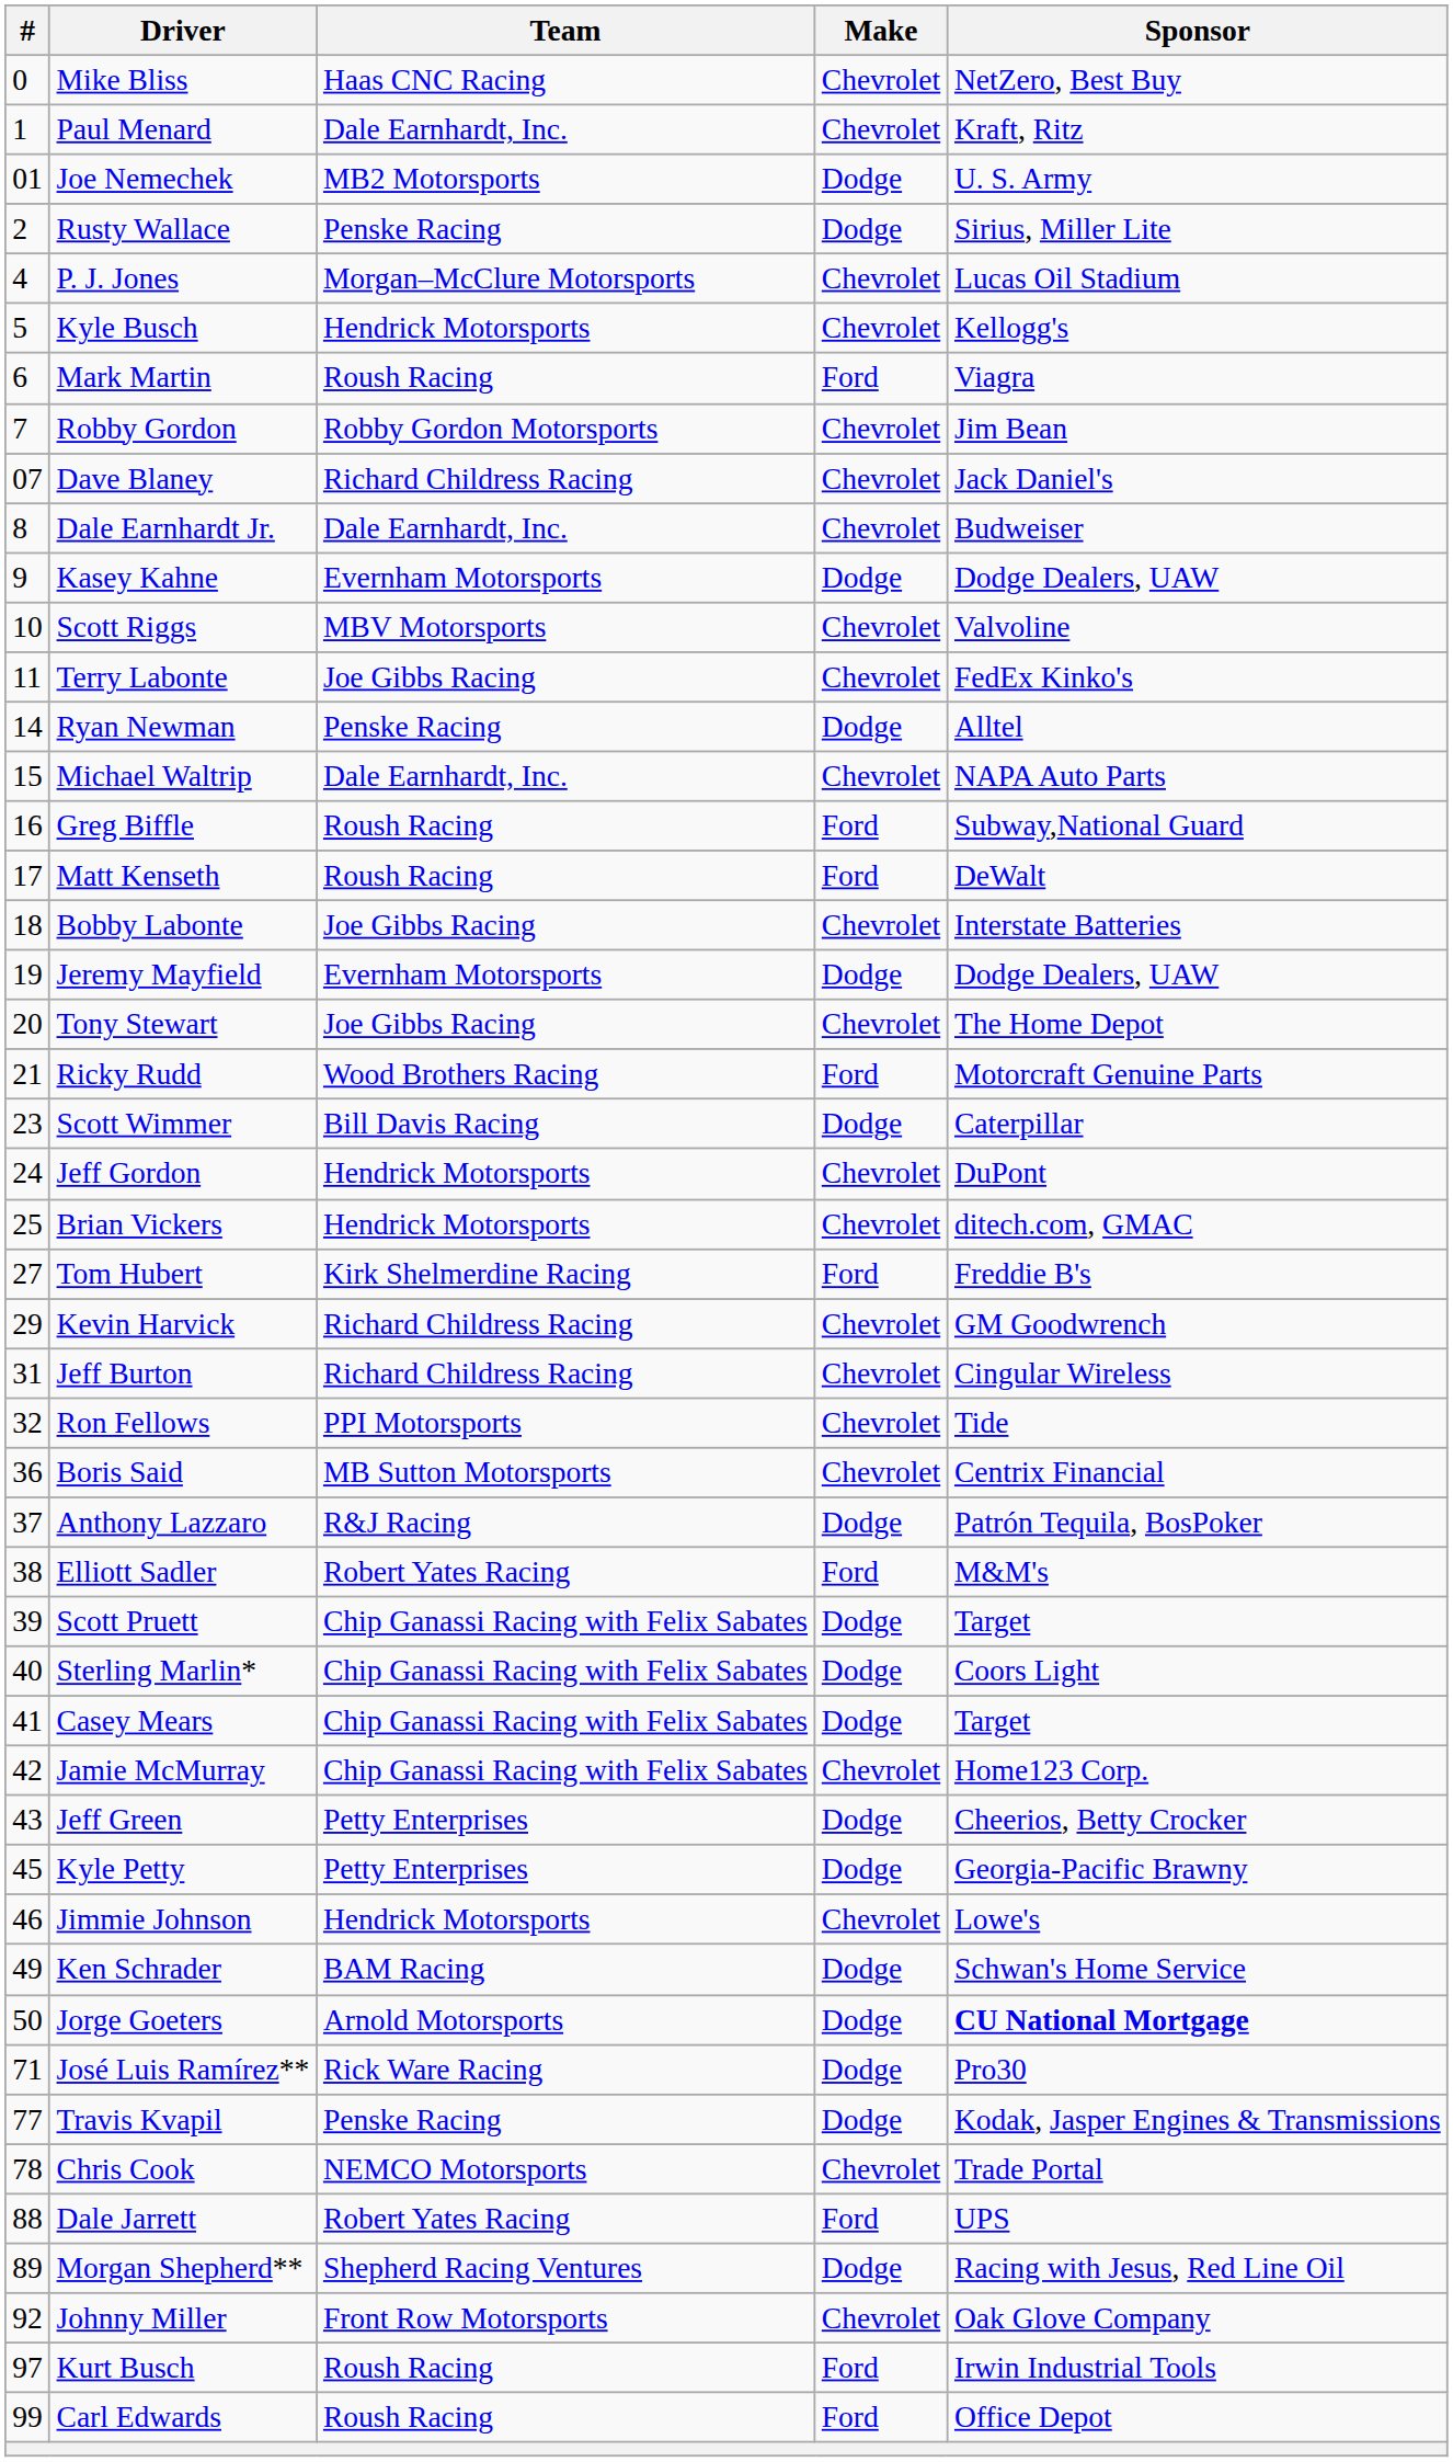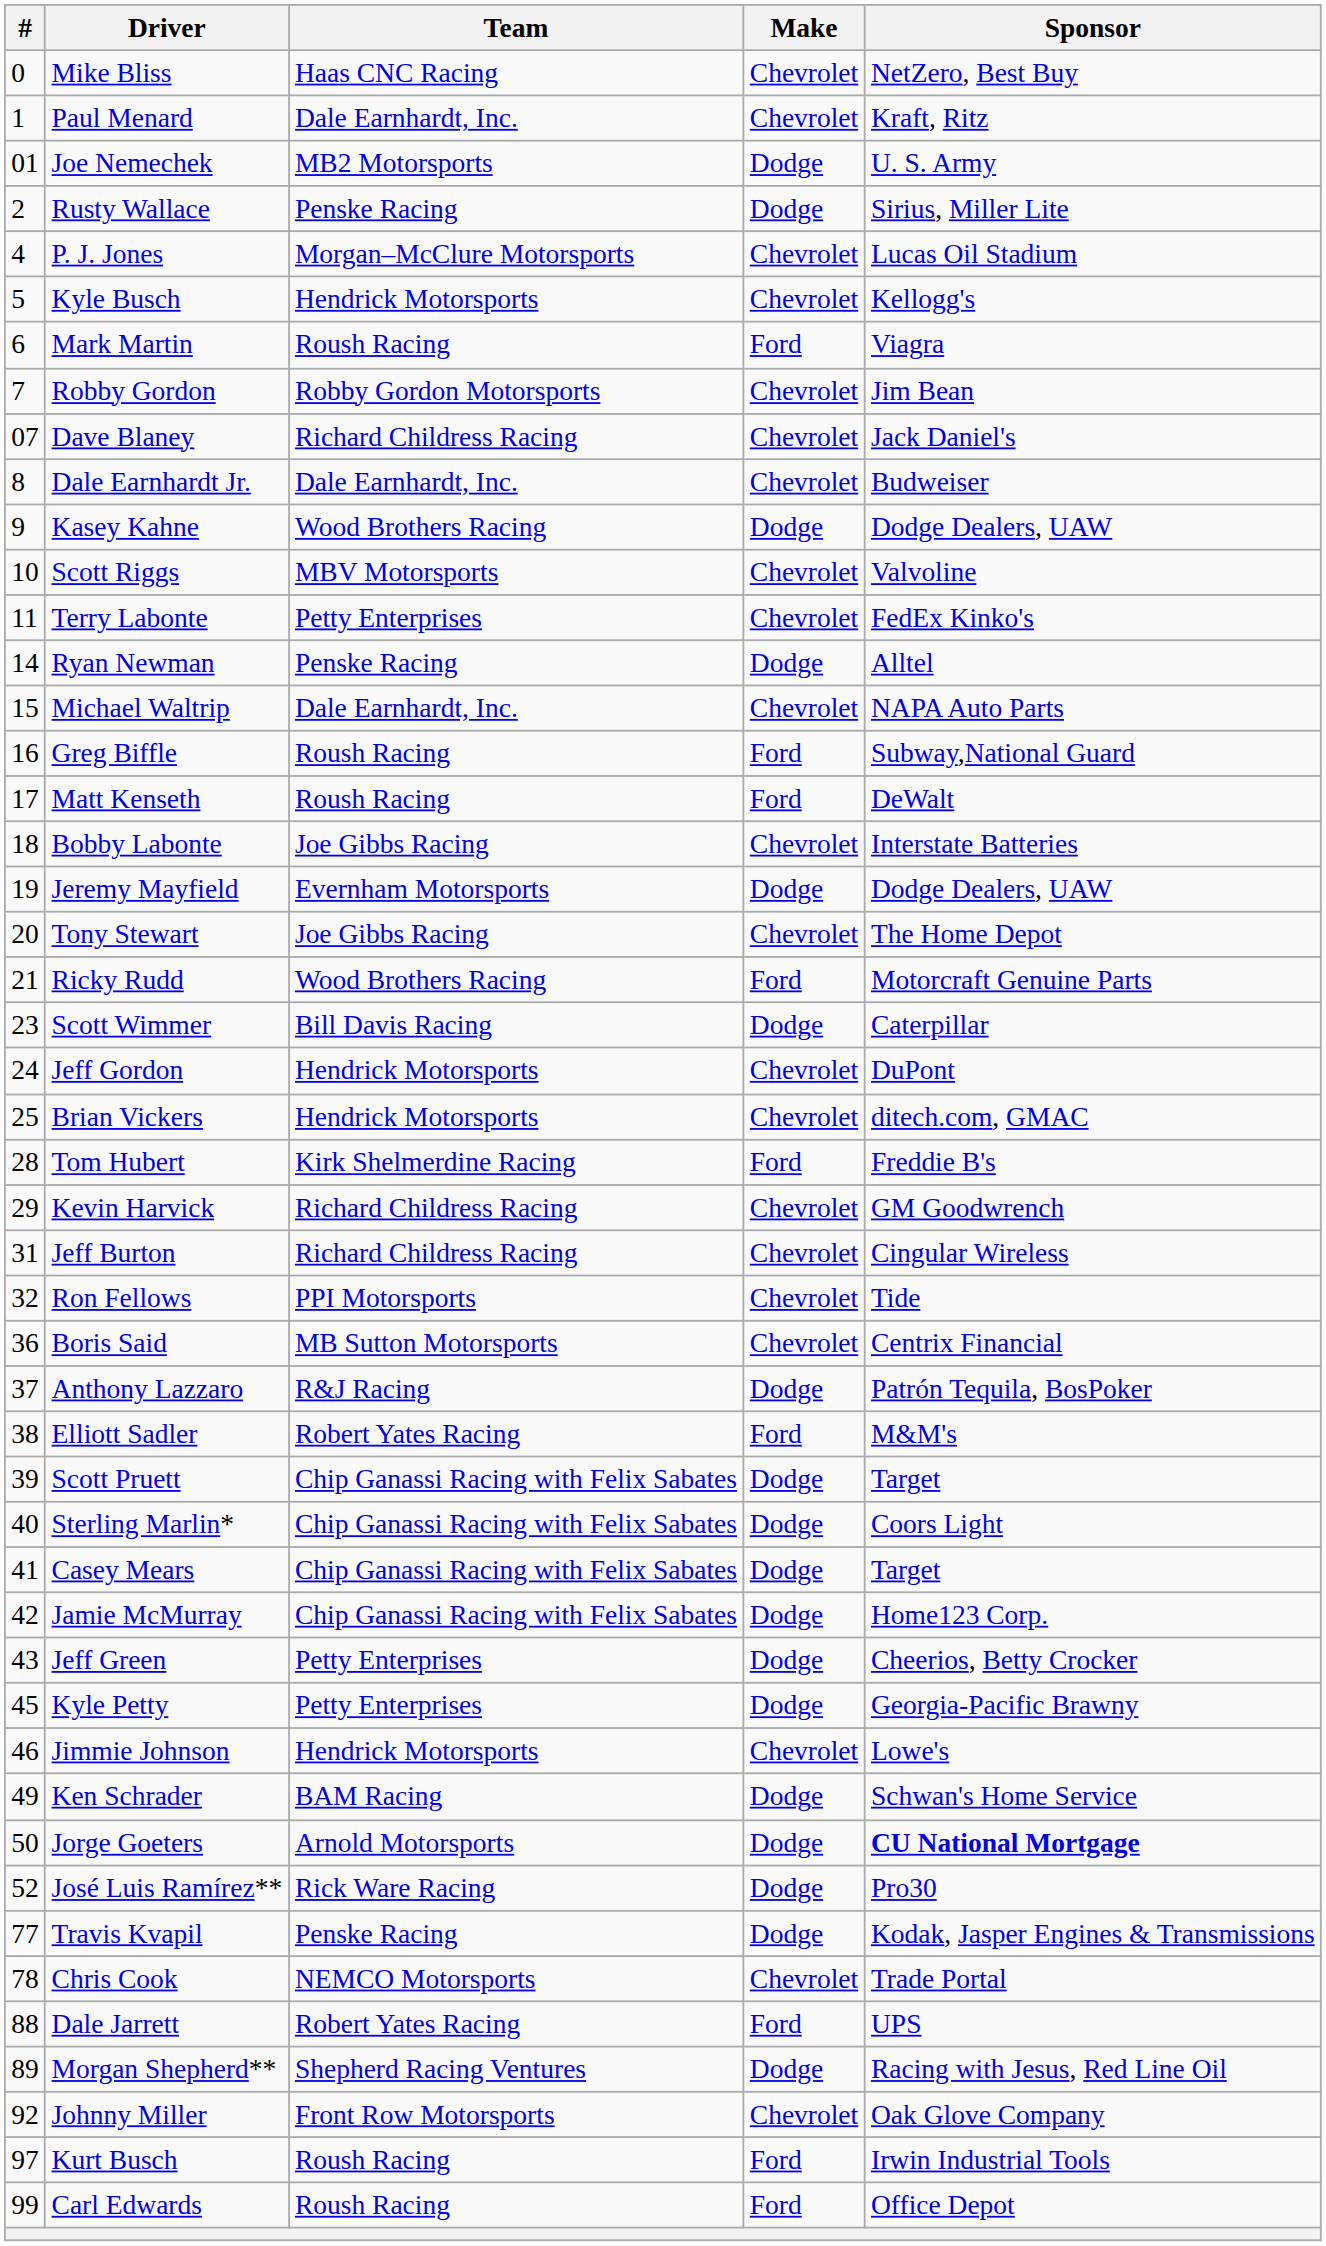 <table class="wikitable" style="font-size:95%">
 <tr>
 <th>#</th>
 <th>Driver</th>
 <th>Team</th>
 <th>Make</th>
 <th>Sponsor</th>
 </tr>
 <tr>
 <td>0</td>
 <td><a href='#'>Mike Bliss</a></td>
 <td><a href='#'>Haas CNC Racing</a></td>
 <td><a href='#'>Chevrolet</a></td>
 <td><a href='#'>NetZero</a>, <a href='#'>Best Buy</a></td>
 </tr>
 <tr>
 <td>1</td>
 <td><a href='#'>Paul Menard</a></td>
 <td><a href='#'>Dale Earnhardt, Inc.</a></td>
 <td><a href='#'>Chevrolet</a></td>
 <td><a href='#'>Kraft</a>, <a href='#'>Ritz</a></td>
 </tr>
 <tr>
 <td>01</td>
 <td><a href='#'>Joe Nemechek</a></td>
 <td><a href='#'>MB2 Motorsports</a></td>
 <td><a href='#'>Dodge</a></td>
 <td><a href='#'>U. S. Army</a></td>
 </tr>
 <tr>
 <td>2</td>
 <td><a href='#'>Rusty Wallace</a></td>
 <td><a href='#'>Penske Racing</a></td>
 <td><a href='#'>Dodge</a></td>
 <td><a href='#'>Sirius</a>, <a href='#'>Miller Lite</a></td>
 </tr>
 <tr>
 <td>4</td>
 <td><a href='#'>P. J. Jones</a></td>
 <td><a href='#'>Morgan–McClure Motorsports</a></td>
 <td><a href='#'>Chevrolet</a></td>
 <td><a href='#'>Lucas Oil Stadium</a></td>
 </tr>
 <tr>
 <td>5</td>
 <td><a href='#'>Kyle Busch</a></td>
 <td><a href='#'>Hendrick Motorsports</a></td>
 <td><a href='#'>Chevrolet</a></td>
 <td><a href='#'>Kellogg's</a></td>
 </tr>
 <tr>
 <td>6</td>
 <td><a href='#'>Mark Martin</a></td>
 <td><a href='#'>Roush Racing</a></td>
 <td><a href='#'>Ford</a></td>
 <td><a href='#'>Viagra</a></td>
 </tr>
 <tr>
 <td>7</td>
 <td><a href='#'>Robby Gordon</a></td>
 <td><a href='#'>Robby Gordon Motorsports</a></td>
 <td><a href='#'>Chevrolet</a></td>
 <td><a href='#'>Jim Bean</a></td>
 </tr>
 <tr>
 <td>07</td>
 <td><a href='#'>Dave Blaney</a></td>
 <td><a href='#'>Richard Childress Racing</a></td>
 <td><a href='#'>Chevrolet</a></td>
 <td><a href='#'>Jack Daniel's</a></td>
 </tr>
 <tr>
 <td>8</td>
 <td><a href='#'>Dale Earnhardt Jr.</a></td>
 <td><a href='#'>Dale Earnhardt, Inc.</a></td>
 <td><a href='#'>Chevrolet</a></td>
 <td><a href='#'>Budweiser</a></td>
 </tr>
 <tr>
 <td>9</td>
 <td><a href='#'>Kasey Kahne</a></td>
-<td><a href='#'>Evernham Motorsports</a></td>
+<td><a href='#'>Wood Brothers Racing</a></td>
 <td><a href='#'>Dodge</a></td>
 <td><a href='#'>Dodge Dealers</a>, <a href='#'>UAW</a></td>
 </tr>
 <tr>
 <td>10</td>
 <td><a href='#'>Scott Riggs</a></td>
 <td><a href='#'>MBV Motorsports</a></td>
 <td><a href='#'>Chevrolet</a></td>
 <td><a href='#'>Valvoline</a></td>
 </tr>
 <tr>
 <td>11</td>
 <td><a href='#'>Terry Labonte</a></td>
-<td><a href='#'>Joe Gibbs Racing</a></td>
+<td><a href='#'>Petty Enterprises</a></td>
 <td><a href='#'>Chevrolet</a></td>
 <td><a href='#'>FedEx Kinko's</a></td>
 </tr>
 <tr>
 <td>14</td>
 <td><a href='#'>Ryan Newman</a></td>
 <td><a href='#'>Penske Racing</a></td>
 <td><a href='#'>Dodge</a></td>
 <td><a href='#'>Alltel</a></td>
 </tr>
 <tr>
 <td>15</td>
 <td><a href='#'>Michael Waltrip</a></td>
 <td><a href='#'>Dale Earnhardt, Inc.</a></td>
 <td><a href='#'>Chevrolet</a></td>
 <td><a href='#'>NAPA Auto Parts</a></td>
 </tr>
 <tr>
 <td>16</td>
 <td><a href='#'>Greg Biffle</a></td>
 <td><a href='#'>Roush Racing</a></td>
 <td><a href='#'>Ford</a></td>
 <td><a href='#'>Subway</a>,<a href='#'>National Guard</a></td>
 </tr>
 <tr>
 <td>17</td>
 <td><a href='#'>Matt Kenseth</a></td>
 <td><a href='#'>Roush Racing</a></td>
 <td><a href='#'>Ford</a></td>
 <td><a href='#'>DeWalt</a></td>
 </tr>
 <tr>
 <td>18</td>
 <td><a href='#'>Bobby Labonte</a></td>
 <td><a href='#'>Joe Gibbs Racing</a></td>
 <td><a href='#'>Chevrolet</a></td>
 <td><a href='#'>Interstate Batteries</a></td>
 </tr>
 <tr>
 <td>19</td>
 <td><a href='#'>Jeremy Mayfield</a></td>
 <td><a href='#'>Evernham Motorsports</a></td>
 <td><a href='#'>Dodge</a></td>
 <td><a href='#'>Dodge Dealers</a>, <a href='#'>UAW</a></td>
 </tr>
 <tr>
 <td>20</td>
 <td><a href='#'>Tony Stewart</a></td>
 <td><a href='#'>Joe Gibbs Racing</a></td>
 <td><a href='#'>Chevrolet</a></td>
 <td><a href='#'>The Home Depot</a></td>
 </tr>
 <tr>
 <td>21</td>
 <td><a href='#'>Ricky Rudd</a></td>
 <td><a href='#'>Wood Brothers Racing</a></td>
 <td><a href='#'>Ford</a></td>
 <td><a href='#'>Motorcraft Genuine Parts</a></td>
 </tr>
 <tr>
 <td>23</td>
 <td><a href='#'>Scott Wimmer</a></td>
 <td><a href='#'>Bill Davis Racing</a></td>
 <td><a href='#'>Dodge</a></td>
 <td><a href='#'>Caterpillar</a></td>
 </tr>
 <tr>
 <td>24</td>
 <td><a href='#'>Jeff Gordon</a></td>
 <td><a href='#'>Hendrick Motorsports</a></td>
 <td><a href='#'>Chevrolet</a></td>
 <td><a href='#'>DuPont</a></td>
 </tr>
 <tr>
 <td>25</td>
 <td><a href='#'>Brian Vickers</a></td>
 <td><a href='#'>Hendrick Motorsports</a></td>
 <td><a href='#'>Chevrolet</a></td>
 <td><a href='#'>ditech.com</a>, <a href='#'>GMAC</a></td>
 </tr>
 <tr>
-<td>27</td>
+<td>28</td>
 <td><a href='#'>Tom Hubert</a></td>
 <td><a href='#'>Kirk Shelmerdine Racing</a></td>
 <td><a href='#'>Ford</a></td>
 <td><a href='#'>Freddie B's</a></td>
 </tr>
 <tr>
 <td>29</td>
 <td><a href='#'>Kevin Harvick</a></td>
 <td><a href='#'>Richard Childress Racing</a></td>
 <td><a href='#'>Chevrolet</a></td>
 <td><a href='#'>GM Goodwrench</a></td>
 </tr>
 <tr>
 <td>31</td>
 <td><a href='#'>Jeff Burton</a></td>
 <td><a href='#'>Richard Childress Racing</a></td>
 <td><a href='#'>Chevrolet</a></td>
 <td><a href='#'>Cingular Wireless</a></td>
 </tr>
 <tr>
 <td>32</td>
 <td><a href='#'>Ron Fellows</a></td>
 <td><a href='#'>PPI Motorsports</a></td>
 <td><a href='#'>Chevrolet</a></td>
 <td><a href='#'>Tide</a></td>
 </tr>
 <tr>
 <td>36</td>
 <td><a href='#'>Boris Said</a></td>
 <td><a href='#'>MB Sutton Motorsports</a></td>
 <td><a href='#'>Chevrolet</a></td>
 <td><a href='#'>Centrix Financial</a></td>
 </tr>
 <tr>
 <td>37</td>
 <td><a href='#'>Anthony Lazzaro</a></td>
 <td><a href='#'>R&J Racing</a></td>
 <td><a href='#'>Dodge</a></td>
 <td><a href='#'>Patrón Tequila</a>, <a href='#'>BosPoker</a></td>
 </tr>
 <tr>
 <td>38</td>
 <td><a href='#'>Elliott Sadler</a></td>
 <td><a href='#'>Robert Yates Racing</a></td>
 <td><a href='#'>Ford</a></td>
 <td><a href='#'>M&M's</a></td>
 </tr>
 <tr>
 <td>39</td>
 <td><a href='#'>Scott Pruett</a></td>
 <td><a href='#'>Chip Ganassi Racing with Felix Sabates</a></td>
 <td><a href='#'>Dodge</a></td>
 <td><a href='#'>Target</a></td>
 </tr>
 <tr>
 <td>40</td>
 <td><a href='#'>Sterling Marlin</a>*</td>
 <td><a href='#'>Chip Ganassi Racing with Felix Sabates</a></td>
 <td><a href='#'>Dodge</a></td>
 <td><a href='#'>Coors Light</a></td>
 </tr>
 <tr>
 <td>41</td>
 <td><a href='#'>Casey Mears</a></td>
 <td><a href='#'>Chip Ganassi Racing with Felix Sabates</a></td>
 <td><a href='#'>Dodge</a></td>
 <td><a href='#'>Target</a></td>
 </tr>
 <tr>
 <td>42</td>
 <td><a href='#'>Jamie McMurray</a></td>
 <td><a href='#'>Chip Ganassi Racing with Felix Sabates</a></td>
-<td><a href='#'>Chevrolet</a></td>
+<td><a href='#'>Dodge</a></td>
 <td><a href='#'>Home123 Corp.</a></td>
 </tr>
 <tr>
 <td>43</td>
 <td><a href='#'>Jeff Green</a></td>
 <td><a href='#'>Petty Enterprises</a></td>
 <td><a href='#'>Dodge</a></td>
 <td><a href='#'>Cheerios</a>, <a href='#'>Betty Crocker</a></td>
 </tr>
 <tr>
 <td>45</td>
 <td><a href='#'>Kyle Petty</a></td>
 <td><a href='#'>Petty Enterprises</a></td>
 <td><a href='#'>Dodge</a></td>
 <td><a href='#'>Georgia-Pacific Brawny</a></td>
 </tr>
 <tr>
 <td>46</td>
 <td><a href='#'>Jimmie Johnson</a></td>
 <td><a href='#'>Hendrick Motorsports</a></td>
 <td><a href='#'>Chevrolet</a></td>
 <td><a href='#'>Lowe's</a></td>
 </tr>
 <tr>
 <td>49</td>
 <td><a href='#'>Ken Schrader</a></td>
 <td><a href='#'>BAM Racing</a></td>
 <td><a href='#'>Dodge</a></td>
 <td><a href='#'>Schwan's Home Service</a></td>
 </tr>
 <tr>
 <td>50</td>
 <td><a href='#'>Jorge Goeters</a></td>
 <td><a href='#'>Arnold Motorsports</a></td>
 <td><a href='#'>Dodge</a></td>
 <td><strong><a href='#'>CU National Mortgage</a></strong></td>
 </tr>
 <tr>
-<td>71</td>
+<td>52</td>
 <td><a href='#'>José Luis Ramírez</a>**</td>
 <td><a href='#'>Rick Ware Racing</a></td>
 <td><a href='#'>Dodge</a></td>
 <td><a href='#'>Pro30</a></td>
 </tr>
 <tr>
 <td>77</td>
 <td><a href='#'>Travis Kvapil</a></td>
 <td><a href='#'>Penske Racing</a></td>
 <td><a href='#'>Dodge</a></td>
 <td><a href='#'>Kodak</a>, <a href='#'>Jasper Engines & Transmissions</a></td>
 </tr>
 <tr>
 <td>78</td>
 <td><a href='#'>Chris Cook</a></td>
 <td><a href='#'>NEMCO Motorsports</a></td>
 <td><a href='#'>Chevrolet</a></td>
 <td><a href='#'>Trade Portal</a></td>
 </tr>
 <tr>
 <td>88</td>
 <td><a href='#'>Dale Jarrett</a></td>
 <td><a href='#'>Robert Yates Racing</a></td>
 <td><a href='#'>Ford</a></td>
 <td><a href='#'>UPS</a></td>
 </tr>
 <tr>
 <td>89</td>
 <td><a href='#'>Morgan Shepherd</a>**</td>
 <td><a href='#'>Shepherd Racing Ventures</a></td>
 <td><a href='#'>Dodge</a></td>
 <td><a href='#'>Racing with Jesus</a>, <a href='#'>Red Line Oil</a></td>
 </tr>
 <tr>
 <td>92</td>
 <td><a href='#'>Johnny Miller</a></td>
 <td><a href='#'>Front Row Motorsports</a></td>
 <td><a href='#'>Chevrolet</a></td>
 <td><a href='#'>Oak Glove Company</a></td>
 </tr>
 <tr>
 <td>97</td>
 <td><a href='#'>Kurt Busch</a></td>
 <td><a href='#'>Roush Racing</a></td>
 <td><a href='#'>Ford</a></td>
 <td><a href='#'>Irwin Industrial Tools</a></td>
 </tr>
 <tr>
 <td>99</td>
 <td><a href='#'>Carl Edwards</a></td>
 <td><a href='#'>Roush Racing</a></td>
 <td><a href='#'>Ford</a></td>
 <td><a href='#'>Office Depot</a></td>
 </tr>
 <tr>
 <th colspan="5"></th>
 </tr>
 </table>
